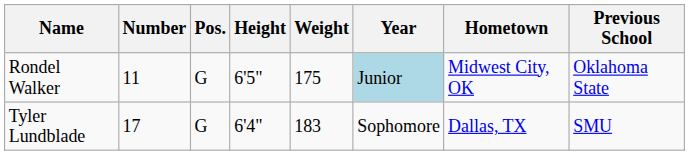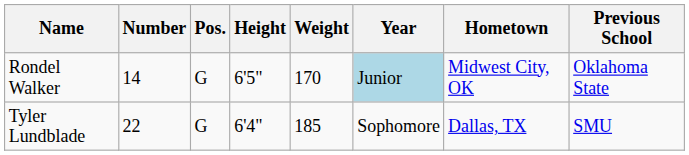 <table class="wikitable sortable" border="1">
 <tr>
 <th>Name</th>
 <th>Number</th>
 <th>Pos.</th>
 <th>Height</th>
 <th>Weight</th>
 <th>Year</th>
 <th>Hometown</th>
 <th class="unsortable">Previous School</th>
 </tr>
 <tr>
 <td>Rondel Walker</td>
-<td>11</td>
+<td>14</td>
 <td>G</td>
 <td>6'5"</td>
-<td>175</td>
+<td>170</td>
 <td style="background: lightblue;">Junior</td>
 <td><a href='#'>Midwest City, OK</a></td>
 <td><a href='#'>Oklahoma State</a></td>
 </tr>
 <tr>
 <td>Tyler Lundblade</td>
-<td>17</td>
+<td>22</td>
 <td>G</td>
 <td>6'4"</td>
-<td>183</td>
+<td>185</td>
 <td>Sophomore</td>
 <td><a href='#'>Dallas, TX</a></td>
 <td><a href='#'>SMU</a></td>
 </tr>
 </table>
